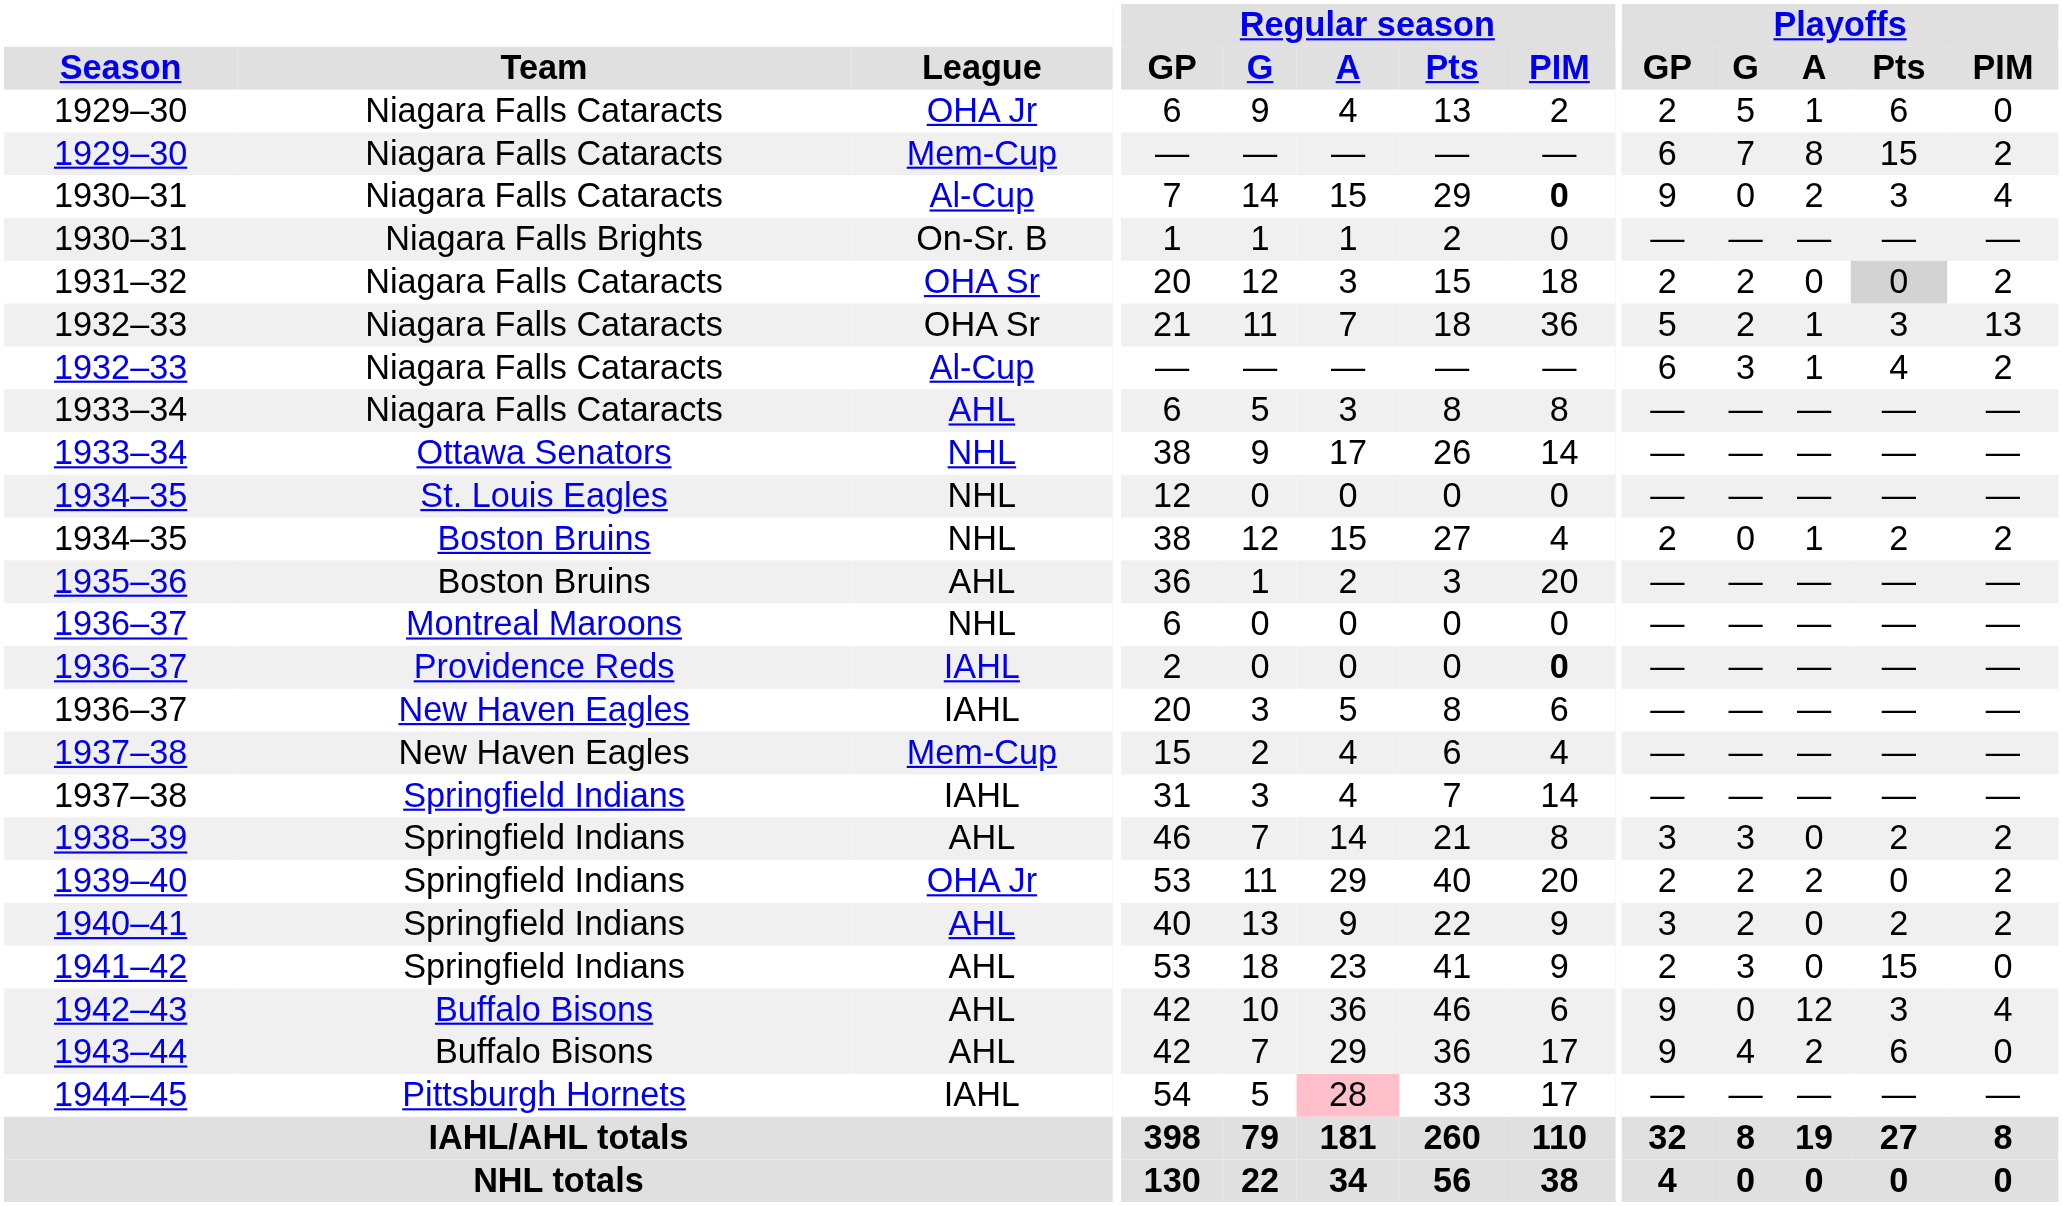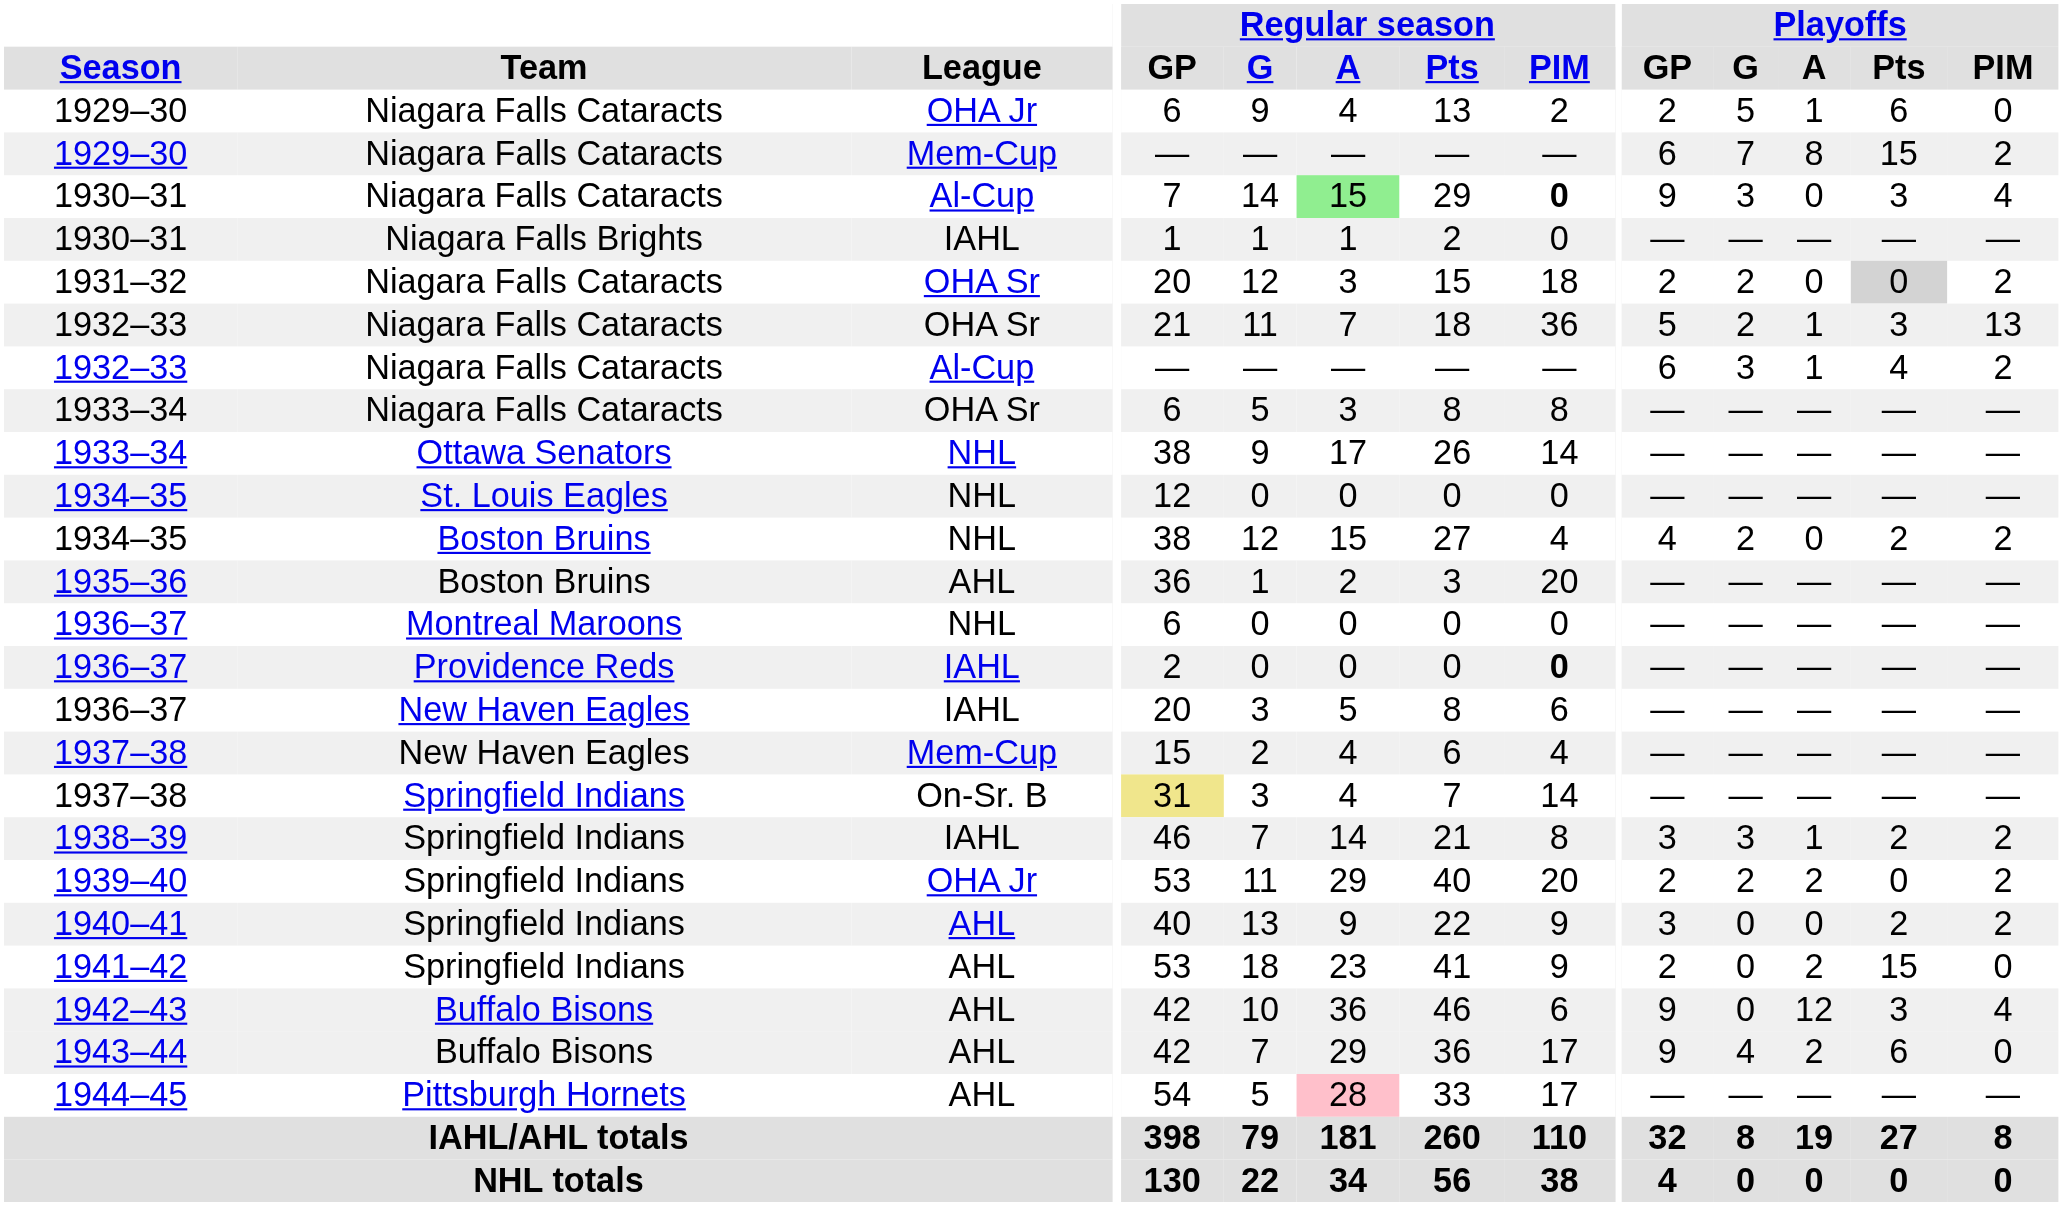 <table border="0" cellpadding="1" cellspacing="0" style="text-align:center; width:60em">
 <tr bgcolor="#e0e0e0">
 <th colspan="3" bgcolor="#ffffff"></th>
 <th rowspan="100" bgcolor="#ffffff"></th>
 <th colspan="5"><a href='#'>Regular season</a></th>
 <th rowspan="100" bgcolor="#ffffff"></th>
 <th colspan="5"><a href='#'>Playoffs</a></th>
 </tr>
 <tr bgcolor="#e0e0e0">
 <th><a href='#'>Season</a></th>
 <th>Team</th>
 <th>League</th>
 <th>GP</th>
 <th><a href='#'>G</a></th>
 <th><a href='#'>A</a></th>
 <th><a href='#'>Pts</a></th>
 <th><a href='#'>PIM</a></th>
 <th>GP</th>
 <th>G</th>
 <th>A</th>
 <th>Pts</th>
 <th>PIM</th>
 </tr>
 <tr>
 <td>1929–30</td>
 <td>Niagara Falls Cataracts</td>
 <td><a href='#'>OHA Jr</a></td>
 <td>6</td>
 <td>9</td>
 <td>4</td>
 <td>13</td>
 <td>2</td>
 <td>2</td>
 <td>5</td>
 <td>1</td>
 <td>6</td>
 <td>0</td>
 </tr>
 <tr bgcolor="#f0f0f0">
 <td><a href='#'>1929–30</a></td>
 <td>Niagara Falls Cataracts</td>
 <td><a href='#'>Mem-Cup</a></td>
 <td>—</td>
 <td>—</td>
 <td>—</td>
 <td>—</td>
 <td>—</td>
 <td>6</td>
 <td>7</td>
 <td>8</td>
 <td>15</td>
 <td>2</td>
 </tr>
 <tr>
 <td>1930–31</td>
 <td>Niagara Falls Cataracts</td>
 <td><a href='#'>Al-Cup</a></td>
 <td>7</td>
 <td>14</td>
-<td>15</td>
+<td style="background: lightgreen;">15</td>
 <td>29</td>
 <td><strong>0</strong></td>
 <td>9</td>
+<td>3</td>
 <td>0</td>
-<td>2</td>
 <td>3</td>
 <td>4</td>
 </tr>
 <tr bgcolor="#f0f0f0">
 <td>1930–31</td>
 <td>Niagara Falls Brights</td>
-<td>On-Sr. B</td>
+<td>IAHL</td>
 <td>1</td>
 <td>1</td>
 <td>1</td>
 <td>2</td>
 <td>0</td>
 <td>—</td>
 <td>—</td>
 <td>—</td>
 <td>—</td>
 <td>—</td>
 </tr>
 <tr>
 <td>1931–32</td>
 <td>Niagara Falls Cataracts</td>
 <td><a href='#'>OHA Sr</a></td>
 <td>20</td>
 <td>12</td>
 <td>3</td>
 <td>15</td>
 <td>18</td>
 <td>2</td>
 <td>2</td>
 <td>0</td>
 <td style="background: lightgrey;">0</td>
 <td>2</td>
 </tr>
 <tr bgcolor="#f0f0f0">
 <td>1932–33</td>
 <td>Niagara Falls Cataracts</td>
 <td>OHA Sr</td>
 <td>21</td>
 <td>11</td>
 <td>7</td>
 <td>18</td>
 <td>36</td>
 <td>5</td>
 <td>2</td>
 <td>1</td>
 <td>3</td>
 <td>13</td>
 </tr>
 <tr>
 <td><a href='#'>1932–33</a></td>
 <td>Niagara Falls Cataracts</td>
 <td><a href='#'>Al-Cup</a></td>
 <td>—</td>
 <td>—</td>
 <td>—</td>
 <td>—</td>
 <td>—</td>
 <td>6</td>
 <td>3</td>
 <td>1</td>
 <td>4</td>
 <td>2</td>
 </tr>
 <tr bgcolor="#f0f0f0">
 <td>1933–34</td>
 <td>Niagara Falls Cataracts</td>
-<td><a href='#'>AHL</a></td>
+<td>OHA Sr</td>
 <td>6</td>
 <td>5</td>
 <td>3</td>
 <td>8</td>
 <td>8</td>
 <td>—</td>
 <td>—</td>
 <td>—</td>
 <td>—</td>
 <td>—</td>
 </tr>
 <tr>
 <td><a href='#'>1933–34</a></td>
 <td><a href='#'>Ottawa Senators</a></td>
 <td><a href='#'>NHL</a></td>
 <td>38</td>
 <td>9</td>
 <td>17</td>
 <td>26</td>
 <td>14</td>
 <td>—</td>
 <td>—</td>
 <td>—</td>
 <td>—</td>
 <td>—</td>
 </tr>
 <tr bgcolor="#f0f0f0">
 <td><a href='#'>1934–35</a></td>
 <td><a href='#'>St. Louis Eagles</a></td>
 <td>NHL</td>
 <td>12</td>
 <td>0</td>
 <td>0</td>
 <td>0</td>
 <td>0</td>
 <td>—</td>
 <td>—</td>
 <td>—</td>
 <td>—</td>
 <td>—</td>
 </tr>
 <tr>
 <td>1934–35</td>
 <td><a href='#'>Boston Bruins</a></td>
 <td>NHL</td>
 <td>38</td>
 <td>12</td>
 <td>15</td>
 <td>27</td>
 <td>4</td>
+<td>4</td>
 <td>2</td>
 <td>0</td>
-<td>1</td>
 <td>2</td>
 <td>2</td>
 </tr>
 <tr bgcolor="#f0f0f0">
 <td><a href='#'>1935–36</a></td>
 <td>Boston Bruins</td>
 <td>AHL</td>
 <td>36</td>
 <td>1</td>
 <td>2</td>
 <td>3</td>
 <td>20</td>
 <td>—</td>
 <td>—</td>
 <td>—</td>
 <td>—</td>
 <td>—</td>
 </tr>
 <tr>
 <td><a href='#'>1936–37</a></td>
 <td><a href='#'>Montreal Maroons</a></td>
 <td>NHL</td>
 <td>6</td>
 <td>0</td>
 <td>0</td>
 <td>0</td>
 <td>0</td>
 <td>—</td>
 <td>—</td>
 <td>—</td>
 <td>—</td>
 <td>—</td>
 </tr>
 <tr bgcolor="#f0f0f0">
 <td><a href='#'>1936–37</a></td>
 <td><a href='#'>Providence Reds</a></td>
 <td><a href='#'>IAHL</a></td>
 <td>2</td>
 <td>0</td>
 <td>0</td>
 <td>0</td>
 <td><strong>0</strong></td>
 <td>—</td>
 <td>—</td>
 <td>—</td>
 <td>—</td>
 <td>—</td>
 </tr>
 <tr>
 <td>1936–37</td>
 <td><a href='#'>New Haven Eagles</a></td>
 <td>IAHL</td>
 <td>20</td>
 <td>3</td>
 <td>5</td>
 <td>8</td>
 <td>6</td>
 <td>—</td>
 <td>—</td>
 <td>—</td>
 <td>—</td>
 <td>—</td>
 </tr>
 <tr bgcolor="#f0f0f0">
 <td><a href='#'>1937–38</a></td>
 <td>New Haven Eagles</td>
 <td><a href='#'>Mem-Cup</a></td>
 <td>15</td>
 <td>2</td>
 <td>4</td>
 <td>6</td>
 <td>4</td>
 <td>—</td>
 <td>—</td>
 <td>—</td>
 <td>—</td>
 <td>—</td>
 </tr>
 <tr>
 <td>1937–38</td>
 <td><a href='#'>Springfield Indians</a></td>
-<td>IAHL</td>
-<td>31</td>
+<td>On-Sr. B</td>
+<td style="background: khaki;">31</td>
 <td>3</td>
 <td>4</td>
 <td>7</td>
 <td>14</td>
 <td>—</td>
 <td>—</td>
 <td>—</td>
 <td>—</td>
 <td>—</td>
 </tr>
 <tr bgcolor="#f0f0f0">
 <td><a href='#'>1938–39</a></td>
 <td>Springfield Indians</td>
-<td>AHL</td>
+<td>IAHL</td>
 <td>46</td>
 <td>7</td>
 <td>14</td>
 <td>21</td>
 <td>8</td>
 <td>3</td>
 <td>3</td>
-<td>0</td>
+<td>1</td>
 <td>2</td>
 <td>2</td>
 </tr>
 <tr>
 <td><a href='#'>1939–40</a></td>
 <td>Springfield Indians</td>
 <td><a href='#'>OHA Jr</a></td>
 <td>53</td>
 <td>11</td>
 <td>29</td>
 <td>40</td>
 <td>20</td>
 <td>2</td>
 <td>2</td>
 <td>2</td>
 <td>0</td>
 <td>2</td>
 </tr>
 <tr bgcolor="#f0f0f0">
 <td><a href='#'>1940–41</a></td>
 <td>Springfield Indians</td>
 <td><a href='#'>AHL</a></td>
 <td>40</td>
 <td>13</td>
 <td>9</td>
 <td>22</td>
 <td>9</td>
 <td>3</td>
-<td>2</td>
+<td>0</td>
 <td>0</td>
 <td>2</td>
 <td>2</td>
 </tr>
 <tr>
 <td><a href='#'>1941–42</a></td>
 <td>Springfield Indians</td>
 <td>AHL</td>
 <td>53</td>
 <td>18</td>
 <td>23</td>
 <td>41</td>
 <td>9</td>
 <td>2</td>
-<td>3</td>
 <td>0</td>
+<td>2</td>
 <td>15</td>
 <td>0</td>
 </tr>
 <tr bgcolor="#f0f0f0">
 <td><a href='#'>1942–43</a></td>
 <td><a href='#'>Buffalo Bisons</a></td>
 <td>AHL</td>
 <td>42</td>
 <td>10</td>
 <td>36</td>
 <td>46</td>
 <td>6</td>
 <td>9</td>
 <td>0</td>
 <td>12</td>
 <td>3</td>
 <td>4</td>
 </tr>
 <tr bgcolor="#f0f0f0">
 <td><a href='#'>1943–44</a></td>
 <td>Buffalo Bisons</td>
 <td>AHL</td>
 <td>42</td>
 <td>7</td>
 <td>29</td>
 <td>36</td>
 <td>17</td>
 <td>9</td>
 <td>4</td>
 <td>2</td>
 <td>6</td>
 <td>0</td>
 </tr>
 <tr>
 <td><a href='#'>1944–45</a></td>
 <td><a href='#'>Pittsburgh Hornets</a></td>
-<td>IAHL</td>
+<td>AHL</td>
 <td>54</td>
 <td>5</td>
 <td style="background: pink;">28</td>
 <td>33</td>
 <td>17</td>
 <td>—</td>
 <td>—</td>
 <td>—</td>
 <td>—</td>
 <td>—</td>
 </tr>
 <tr bgcolor="#e0e0e0">
 <th colspan="3">IAHL/AHL totals</th>
 <th>398</th>
 <th>79</th>
 <th>181</th>
 <th>260</th>
 <th>110</th>
 <th>32</th>
 <th>8</th>
 <th>19</th>
 <th>27</th>
 <th>8</th>
 </tr>
 <tr bgcolor="#e0e0e0">
 <th colspan="3">NHL totals</th>
 <th>130</th>
 <th>22</th>
 <th>34</th>
 <th>56</th>
 <th>38</th>
 <th>4</th>
 <th>0</th>
 <th>0</th>
 <th>0</th>
 <th>0</th>
 </tr>
 </table>
